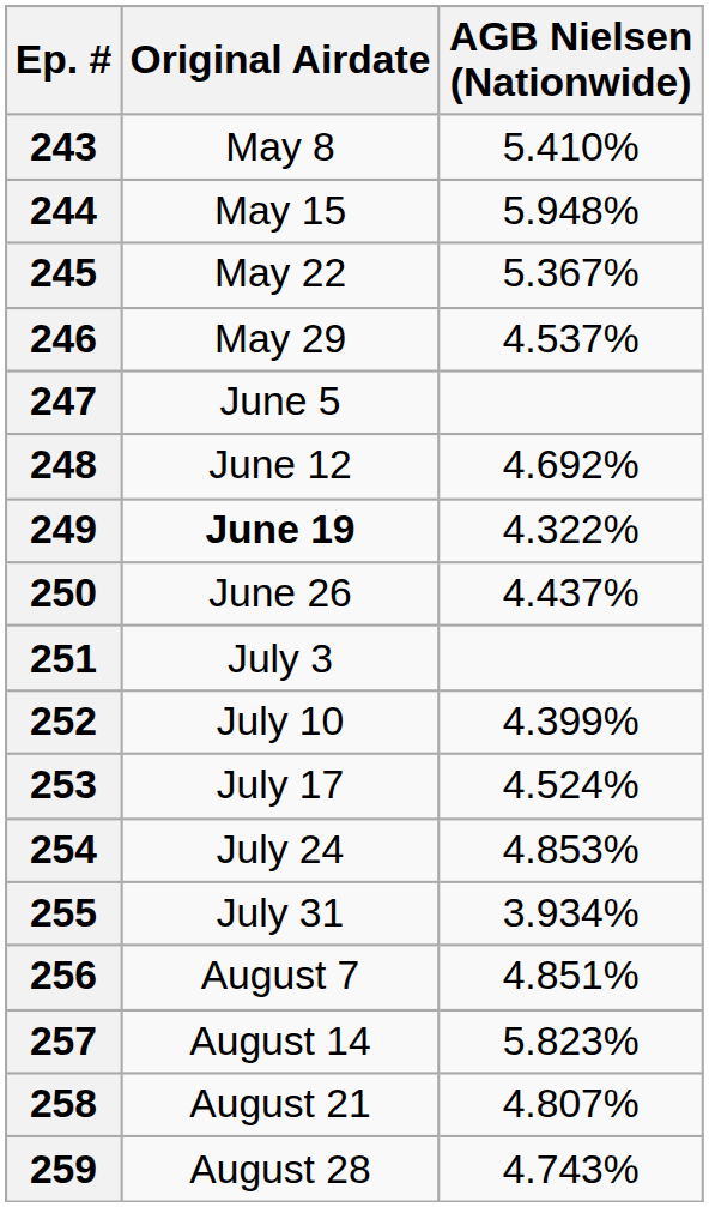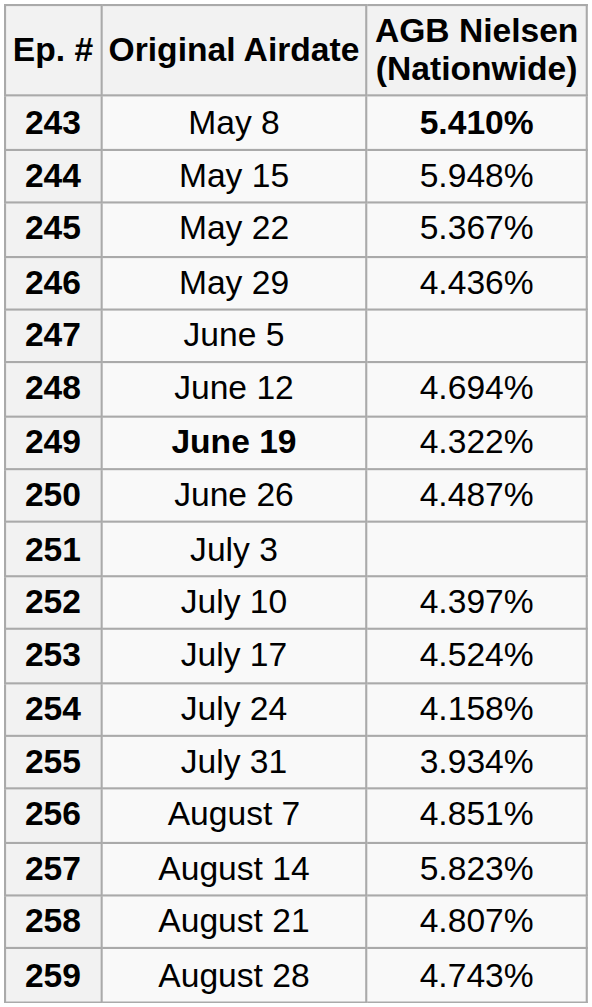 <table class=wikitable style=text-align:center>
 <tr>
 <th>Ep. #</th>
 <th>Original Airdate</th>
 <th>AGB Nielsen<br>(Nationwide)<br></th>
 </tr>
 <tr>
 <th>243</th>
 <td>May 8</td>
-<td>5.410%</td>
+<td><strong>5.410%</strong></td>
 </tr>
 <tr>
 <th>244</th>
 <td>May 15</td>
 <td>5.948%</td>
 </tr>
 <tr>
 <th>245</th>
 <td>May 22</td>
 <td>5.367%</td>
 </tr>
 <tr>
 <th>246</th>
 <td>May 29</td>
-<td>4.537%</td>
+<td>4.436%</td>
 </tr>
 <tr>
 <th>247</th>
 <td>June 5</td>
 <td></td>
 </tr>
 <tr>
 <th>248</th>
 <td>June 12</td>
-<td>4.692%</td>
+<td>4.694%</td>
 </tr>
 <tr>
 <th>249</th>
 <td><strong>June 19</strong></td>
 <td>4.322%</td>
 </tr>
 <tr>
 <th>250</th>
 <td>June 26</td>
-<td>4.437%</td>
+<td>4.487%</td>
 </tr>
 <tr>
 <th>251</th>
 <td>July 3</td>
 <td></td>
 </tr>
 <tr>
 <th>252</th>
 <td>July 10</td>
-<td>4.399%</td>
+<td>4.397%</td>
 </tr>
 <tr>
 <th>253</th>
 <td>July 17</td>
 <td>4.524%</td>
 </tr>
 <tr>
 <th>254</th>
 <td>July 24</td>
-<td>4.853%</td>
+<td>4.158%</td>
 </tr>
 <tr>
 <th>255</th>
 <td>July 31</td>
 <td>3.934%</td>
 </tr>
 <tr>
 <th>256</th>
 <td>August 7</td>
 <td>4.851%</td>
 </tr>
 <tr>
 <th>257</th>
 <td>August 14</td>
 <td>5.823%</td>
 </tr>
 <tr>
 <th>258</th>
 <td>August 21</td>
 <td>4.807%</td>
 </tr>
 <tr>
 <th>259</th>
 <td>August 28</td>
 <td>4.743%</td>
 </tr>
 </table>
